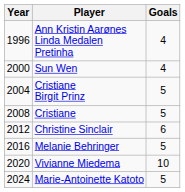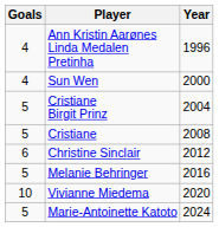 <table class="wikitable">
 <tr>
+<th>Goals</th>
+<th>Player</th>
 <th>Year</th>
-<th>Player</th>
-<th>Goals</th>
 </tr>
 <tr>
+<td align=center>4</td>
+<td> <a href='#'>Ann Kristin Aarønes</a> <br>  <a href='#'>Linda Medalen</a> <br>  <a href='#'>Pretinha</a></td>
 <td>1996</td>
-<td> <a href='#'>Ann Kristin Aarønes</a> <br>  <a href='#'>Linda Medalen</a> <br>  <a href='#'>Pretinha</a></td>
-<td align=center>4</td>
 </tr>
 <tr>
+<td align=center>4</td>
+<td> <a href='#'>Sun Wen</a></td>
 <td>2000</td>
-<td> <a href='#'>Sun Wen</a></td>
-<td align=center>4</td>
 </tr>
 <tr>
+<td align=center>5</td>
+<td> <a href='#'>Cristiane</a> <br>  <a href='#'>Birgit Prinz</a></td>
 <td>2004</td>
-<td> <a href='#'>Cristiane</a> <br>  <a href='#'>Birgit Prinz</a></td>
-<td align=center>5</td>
 </tr>
 <tr>
+<td align=center>5</td>
+<td> <a href='#'>Cristiane</a></td>
 <td>2008</td>
-<td> <a href='#'>Cristiane</a></td>
-<td align=center>5</td>
 </tr>
 <tr>
+<td align=center>6</td>
+<td> <a href='#'>Christine Sinclair</a></td>
 <td>2012</td>
-<td> <a href='#'>Christine Sinclair</a></td>
-<td align=center>6</td>
 </tr>
 <tr>
+<td align=center>5</td>
+<td> <a href='#'>Melanie Behringer</a></td>
 <td>2016</td>
-<td> <a href='#'>Melanie Behringer</a></td>
-<td align=center>5</td>
 </tr>
 <tr>
+<td align=center>10</td>
+<td> <a href='#'>Vivianne Miedema</a></td>
 <td>2020</td>
-<td> <a href='#'>Vivianne Miedema</a></td>
-<td align=center>10</td>
 </tr>
 <tr>
+<td align=center>5</td>
+<td> <a href='#'>Marie-Antoinette Katoto</a></td>
 <td>2024</td>
-<td> <a href='#'>Marie-Antoinette Katoto</a></td>
-<td align=center>5</td>
 </tr>
 </table>
